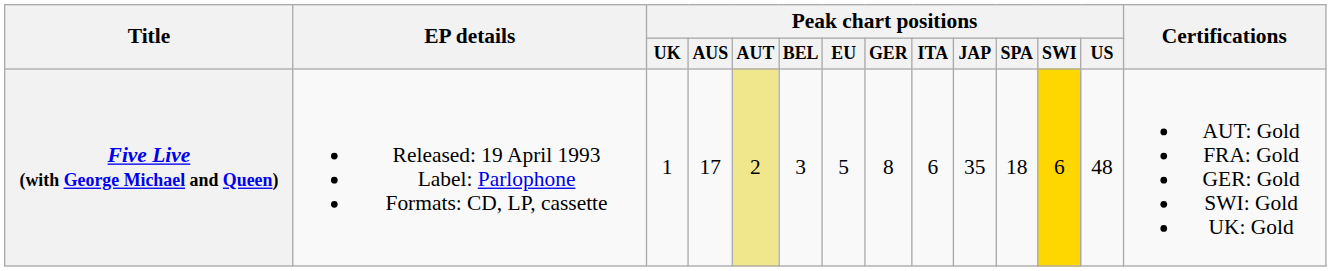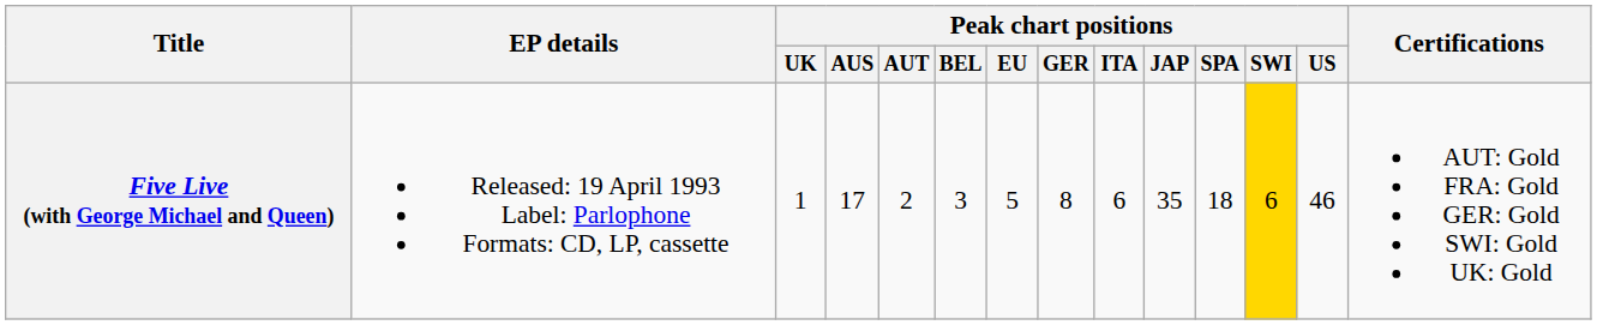 <table class="wikitable plainrowheaders" style="text-align:center;" border="1">
 <tr>
 <th rowspan="2" style="width:13em;">Title</th>
 <th rowspan="2" style="width:16em;">EP details</th>
 <th colspan="11">Peak chart positions</th>
 <th rowspan="2" style="width:9em;">Certifications</th>
 </tr>
 <tr style="font-size:smaller;">
 <th width="25">UK<br></th>
 <th width="25">AUS<br></th>
 <th width="25">AUT<br></th>
 <th width="25">BEL<br></th>
 <th width="25">EU<br></th>
 <th width="25">GER<br></th>
 <th width="25">ITA<br></th>
 <th width="25">JAP<br></th>
 <th width="25">SPA<br></th>
 <th width="25">SWI<br></th>
 <th width="25">US<br></th>
 </tr>
 <tr>
 <th scope="row"><em><a href='#'>Five Live</a></em><br><small>(with <a href='#'>George Michael</a> and <a href='#'>Queen</a>)</small></th>
 <td><br><ul><li>Released: 19 April 1993</li><li>Label: <a href='#'>Parlophone</a></li><li>Formats: CD, LP, cassette</li></ul></td>
 <td>1</td>
 <td>17</td>
-<td style="background: khaki;">2</td>
+<td>2</td>
 <td>3</td>
 <td>5</td>
 <td>8</td>
 <td>6</td>
 <td>35</td>
 <td>18</td>
 <td style="background: gold;">6</td>
-<td>48</td>
+<td>46</td>
 <td><br><ul><li>AUT: Gold</li><li>FRA: Gold</li><li>GER: Gold</li><li>SWI: Gold</li><li>UK: Gold</li></ul></td>
 </tr>
 </table>
